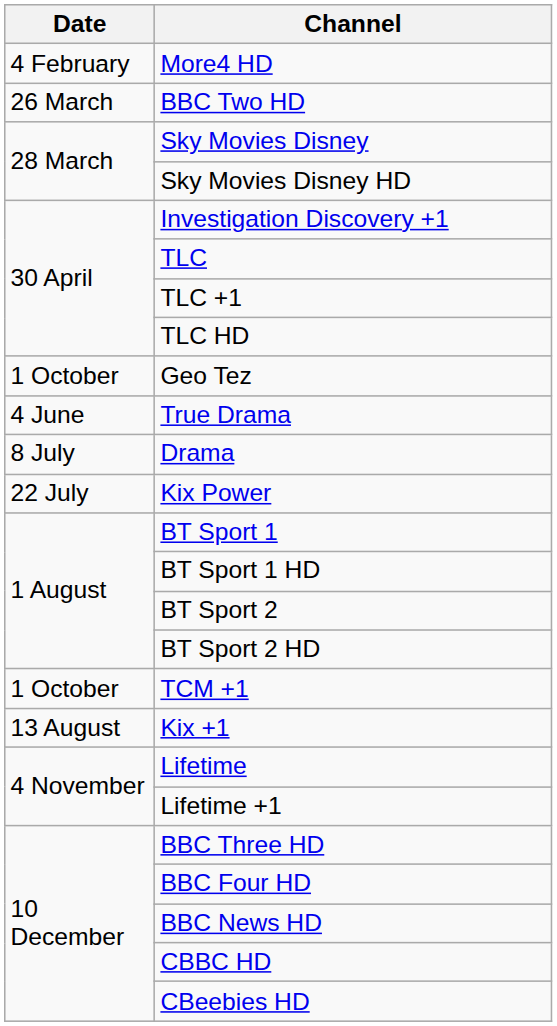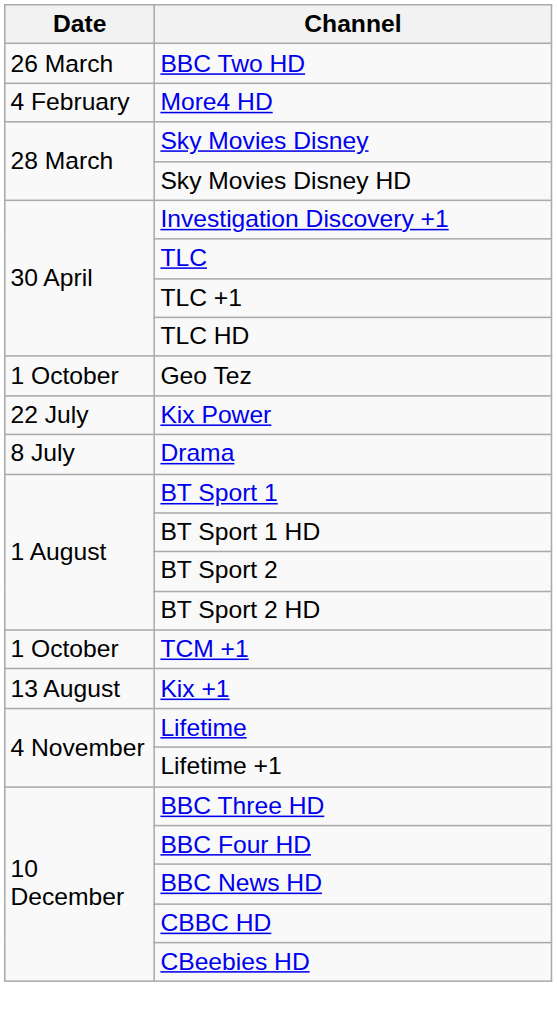 <table class="wikitable">
 <tr>
 <th width=90>Date</th>
 <th width=250>Channel</th>
 </tr>
 <tr>
+<td>26 March</td>
+<td><a href='#'>BBC Two HD</a></td>
+</tr>
+<tr>
 <td>4 February</td>
 <td><a href='#'>More4 HD</a></td>
-</tr>
-<tr>
-<td>26 March</td>
-<td><a href='#'>BBC Two HD</a></td>
 </tr>
 <tr>
 <td rowspan=2>28 March</td>
 <td><a href='#'>Sky Movies Disney</a></td>
 </tr>
 <tr>
 <td>Sky Movies Disney HD</td>
 </tr>
 <tr>
 <td rowspan=4>30 April</td>
 <td><a href='#'>Investigation Discovery +1</a></td>
 </tr>
 <tr>
 <td><a href='#'>TLC</a></td>
 </tr>
 <tr>
 <td>TLC +1</td>
 </tr>
 <tr>
 <td>TLC HD</td>
 </tr>
 <tr>
 <td>1 October</td>
 <td>Geo Tez</td>
 </tr>
 <tr>
-<td>4 June</td>
-<td><a href='#'>True Drama</a></td>
+<td>22 July</td>
+<td><a href='#'>Kix Power</a></td>
 </tr>
 <tr>
 <td>8 July</td>
 <td><a href='#'>Drama</a></td>
-</tr>
-<tr>
-<td>22 July</td>
-<td><a href='#'>Kix Power</a></td>
 </tr>
 <tr>
 <td rowspan=4>1 August</td>
 <td><a href='#'>BT Sport 1</a></td>
 </tr>
 <tr>
 <td>BT Sport 1 HD</td>
 </tr>
 <tr>
 <td>BT Sport 2</td>
 </tr>
 <tr>
 <td>BT Sport 2 HD</td>
 </tr>
 <tr>
 <td>1 October</td>
 <td><a href='#'>TCM +1</a></td>
 </tr>
 <tr>
 <td>13 August</td>
 <td><a href='#'>Kix +1</a></td>
 </tr>
 <tr>
 <td rowspan=2>4 November</td>
 <td><a href='#'>Lifetime</a></td>
 </tr>
 <tr>
 <td>Lifetime +1</td>
 </tr>
 <tr>
 <td rowspan=5>10 December</td>
 <td><a href='#'>BBC Three HD</a></td>
 </tr>
 <tr>
 <td><a href='#'>BBC Four HD</a></td>
 </tr>
 <tr>
 <td><a href='#'>BBC News HD</a></td>
 </tr>
 <tr>
 <td><a href='#'>CBBC HD</a></td>
 </tr>
 <tr>
 <td><a href='#'>CBeebies HD</a></td>
 </tr>
 </table>
